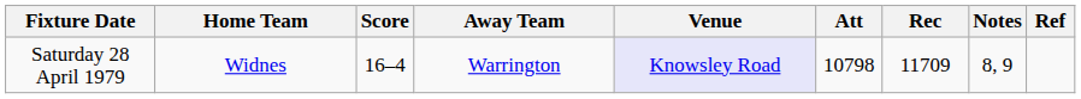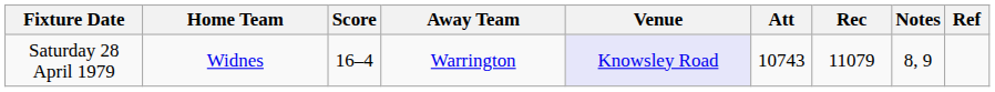 <table class="wikitable" style="text-align:center;">
 <tr>
 <th width=110 abbr="Date">Fixture Date</th>
 <th width=150 abbr="Home Team">Home Team</th>
 <th width=20 abbr="Score">Score</th>
 <th width=150 abbr="Away Team">Away Team</th>
 <th width=150 abbr="Venue">Venue</th>
 <th width=45 abbr="Att">Att</th>
 <th width=60 abbr="Rec">Rec</th>
 <th width=20 abbr="Notes">Notes</th>
 <th width=30 abbr="Ref">Ref</th>
 </tr>
 <tr>
 <td>Saturday 28 April 1979</td>
 <td><a href='#'>Widnes</a></td>
 <td>16–4</td>
 <td><a href='#'>Warrington</a></td>
 <td style="background: lavender;"><a href='#'>Knowsley Road</a></td>
-<td>10798</td>
-<td>11709</td>
+<td>10743</td>
+<td>11079</td>
 <td>8, 9</td>
 <td></td>
 </tr>
 </table>
